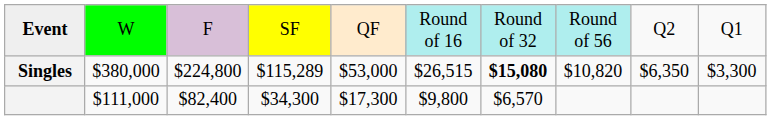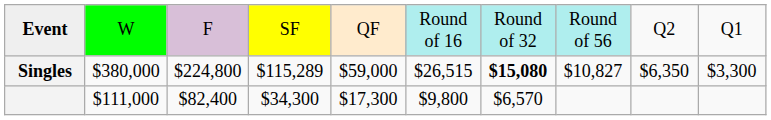 <table class=wikitable style=font-size:90%;text-align:center>
 <tr>
 <td style="width:130px; background:#efefef;"><strong>Event</strong></td>
 <td style="width:80px; background:lime;">W</td>
 <td style="width:85px; background:thistle;">F</td>
 <td style="width:85px; background:#ff0;">SF</td>
 <td style="width:85px; background:#ffebcd;">QF</td>
 <td style="width:85px; background:#afeeee;">Round of 16</td>
 <td style="width:85px; background:#afeeee;">Round of 32</td>
 <td style="width:85px; background:#afeeee;">Round of 56</td>
 <td style="width:85px;">Q2</td>
 <td style="width:85px;">Q1</td>
 </tr>
 <tr>
 <td style="background:#f3f3f3;"><strong>Singles</strong></td>
 <td>$380,000</td>
 <td>$224,800</td>
 <td>$115,289</td>
-<td>$53,000</td>
+<td>$59,000</td>
 <td>$26,515</td>
 <td><strong>$15,080</strong></td>
-<td>$10,820</td>
+<td>$10,827</td>
 <td>$6,350</td>
 <td>$3,300</td>
 </tr>
 <tr>
 <td style="background:#f3f3f3;"><strong></strong></td>
 <td>$111,000</td>
 <td>$82,400</td>
 <td>$34,300</td>
 <td>$17,300</td>
 <td>$9,800</td>
 <td>$6,570</td>
 <td></td>
 <td></td>
 <td></td>
 </tr>
 </table>
